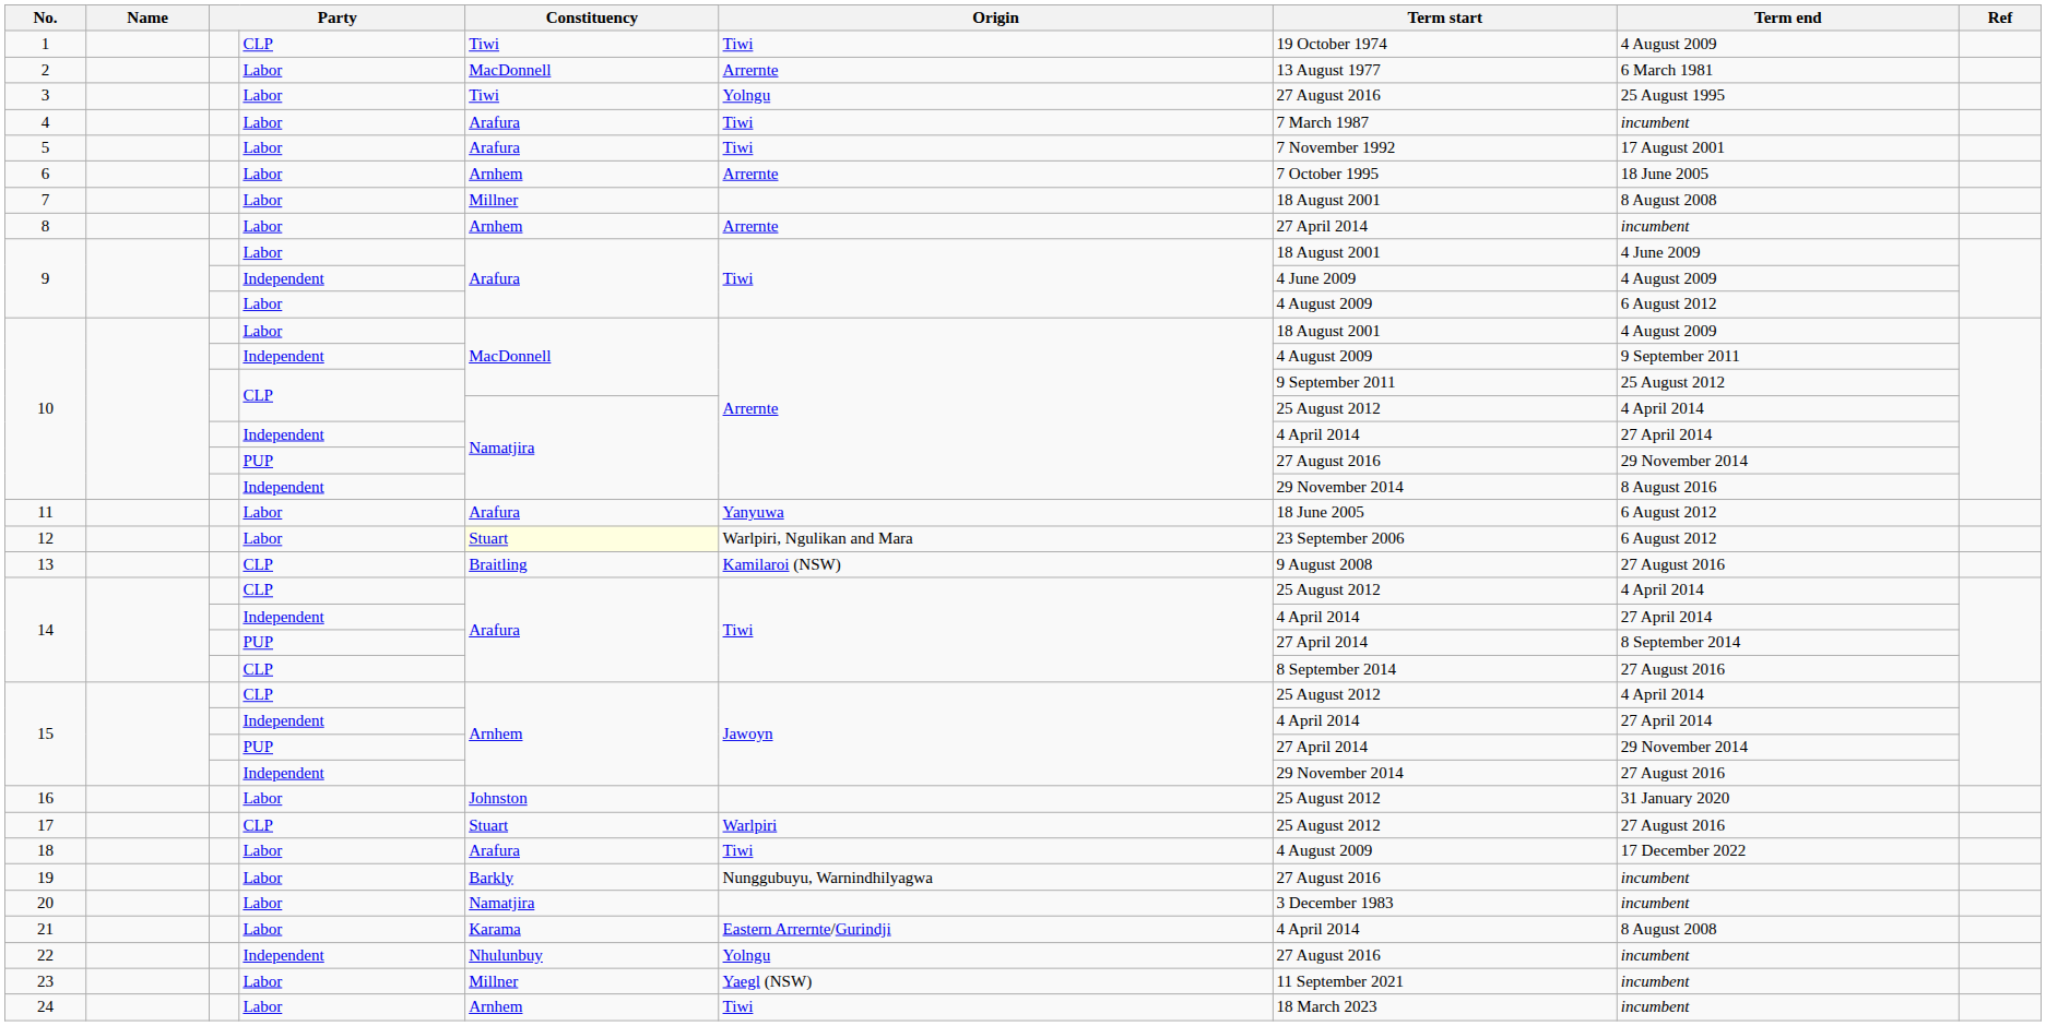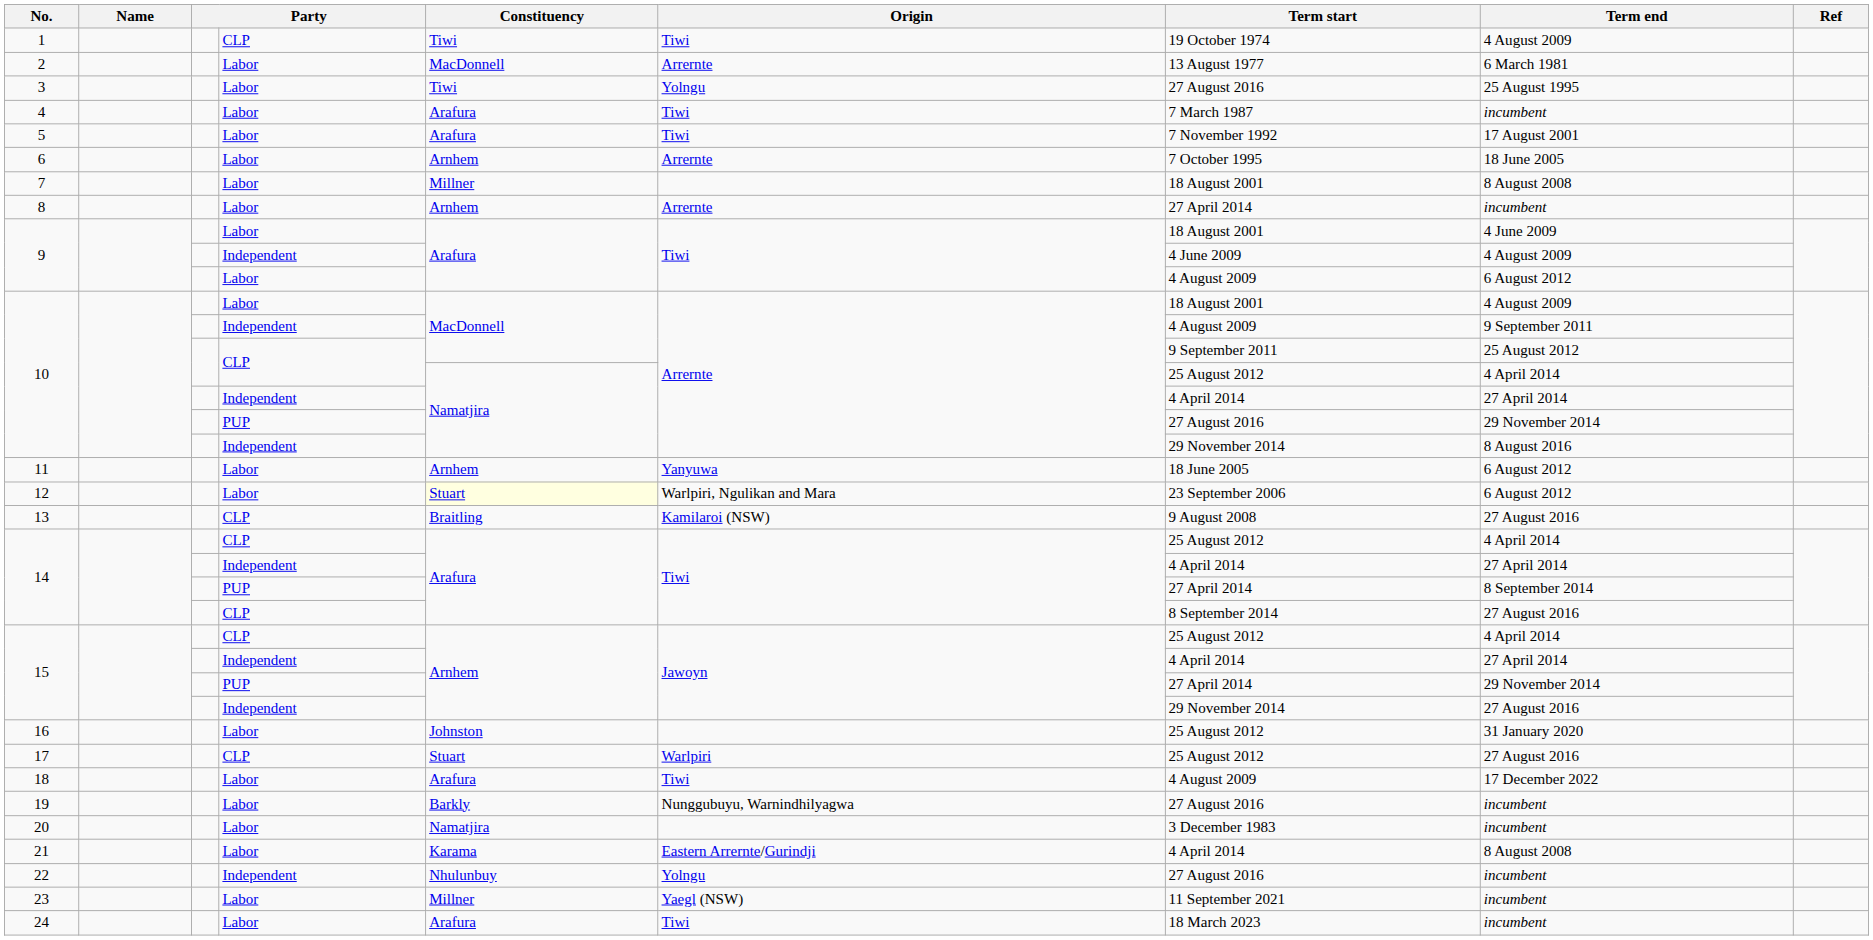 <table class="wikitable sortable" width="100%">
 <tr>
 <th>No.</th>
 <th>Name</th>
 <th colspan="2">Party</th>
 <th>Constituency</th>
 <th>Origin</th>
 <th>Term start</th>
 <th>Term end</th>
 <th class=unsortable>Ref</th>
 </tr>
 <tr>
 <td align=center>1</td>
 <td></td>
 <td> </td>
 <td><a href='#'>CLP</a></td>
 <td><a href='#'>Tiwi</a></td>
 <td><a href='#'>Tiwi</a></td>
 <td>19 October 1974</td>
 <td>4 August 2009</td>
 <td align=center></td>
 </tr>
 <tr>
 <td align=center>2</td>
 <td></td>
 <td> </td>
 <td><a href='#'>Labor</a></td>
 <td><a href='#'>MacDonnell</a></td>
 <td><a href='#'>Arrernte</a></td>
 <td>13 August 1977</td>
 <td>6 March 1981</td>
 <td></td>
 </tr>
 <tr>
 <td align=center>3</td>
 <td></td>
 <td> </td>
 <td><a href='#'>Labor</a></td>
 <td><a href='#'>Tiwi</a></td>
 <td><a href='#'>Yolngu</a></td>
 <td>27 August 2016</td>
 <td>25 August 1995</td>
 <td></td>
 </tr>
 <tr>
 <td align=center>4</td>
 <td></td>
 <td> </td>
 <td><a href='#'>Labor</a></td>
 <td><a href='#'>Arafura</a></td>
 <td><a href='#'>Tiwi</a></td>
 <td>7 March 1987</td>
 <td><em>incumbent</em></td>
 <td></td>
 </tr>
 <tr>
 <td align=center>5</td>
 <td></td>
 <td> </td>
 <td><a href='#'>Labor</a></td>
 <td><a href='#'>Arafura</a></td>
 <td><a href='#'>Tiwi</a></td>
 <td>7 November 1992</td>
 <td>17 August 2001</td>
 <td></td>
 </tr>
 <tr>
 <td align=center>6</td>
 <td></td>
 <td> </td>
 <td><a href='#'>Labor</a></td>
 <td><a href='#'>Arnhem</a></td>
 <td><a href='#'>Arrernte</a></td>
 <td>7 October 1995</td>
 <td>18 June 2005</td>
 <td></td>
 </tr>
 <tr>
 <td align=center>7</td>
 <td></td>
 <td> </td>
 <td><a href='#'>Labor</a></td>
 <td><a href='#'>Millner</a></td>
 <td></td>
 <td>18 August 2001</td>
 <td>8 August 2008</td>
 <td></td>
 </tr>
 <tr>
 <td align=center>8</td>
 <td></td>
 <td> </td>
 <td><a href='#'>Labor</a></td>
 <td><a href='#'>Arnhem</a></td>
 <td><a href='#'>Arrernte</a></td>
 <td>27 April 2014</td>
 <td><em>incumbent</em></td>
 <td></td>
 </tr>
 <tr>
 <td rowspan="3" align=center>9</td>
 <td rowspan="3"></td>
 <td> </td>
 <td><a href='#'>Labor</a></td>
 <td rowspan="3"><a href='#'>Arafura</a></td>
 <td rowspan="3"><a href='#'>Tiwi</a></td>
 <td>18 August 2001</td>
 <td>4 June 2009</td>
 <td rowspan="3" align="center"></td>
 </tr>
 <tr>
 <td> </td>
 <td><a href='#'>Independent</a></td>
 <td>4 June 2009</td>
 <td>4 August 2009</td>
 </tr>
 <tr>
 <td> </td>
 <td><a href='#'>Labor</a></td>
 <td>4 August 2009</td>
 <td>6 August 2012</td>
 </tr>
 <tr>
 <td rowspan="7" align=center>10</td>
 <td rowspan="7"></td>
 <td> </td>
 <td><a href='#'>Labor</a></td>
 <td rowspan="3"><a href='#'>MacDonnell</a></td>
 <td rowspan="7"><a href='#'>Arrernte</a></td>
 <td>18 August 2001</td>
 <td>4 August 2009</td>
 <td rowspan="7"></td>
 </tr>
 <tr>
 <td> </td>
 <td><a href='#'>Independent</a></td>
 <td>4 August 2009</td>
 <td>9 September 2011</td>
 </tr>
 <tr>
 <td rowspan="2" > </td>
 <td rowspan="2"><a href='#'>CLP</a></td>
 <td>9 September 2011</td>
 <td>25 August 2012</td>
 </tr>
 <tr>
 <td rowspan="4"><a href='#'>Namatjira</a></td>
 <td>25 August 2012</td>
 <td>4 April 2014</td>
 </tr>
 <tr>
 <td> </td>
 <td><a href='#'>Independent</a></td>
 <td>4 April 2014</td>
 <td>27 April 2014</td>
 </tr>
 <tr>
 <td> </td>
 <td><a href='#'>PUP</a></td>
 <td>27 August 2016</td>
 <td>29 November 2014</td>
 </tr>
 <tr>
 <td> </td>
 <td><a href='#'>Independent</a></td>
 <td>29 November 2014</td>
 <td>8 August 2016</td>
 </tr>
 <tr>
 <td align=center>11</td>
 <td></td>
 <td> </td>
 <td><a href='#'>Labor</a></td>
-<td><a href='#'>Arafura</a></td>
+<td><a href='#'>Arnhem</a></td>
 <td><a href='#'>Yanyuwa</a></td>
 <td>18 June 2005</td>
 <td>6 August 2012</td>
 <td align=center></td>
 </tr>
 <tr>
 <td align=center>12</td>
 <td></td>
 <td> </td>
 <td><a href='#'>Labor</a></td>
 <td style="background: lightyellow;"><a href='#'>Stuart</a></td>
 <td>Warlpiri, Ngulikan and Mara</td>
 <td>23 September 2006</td>
 <td>6 August 2012</td>
 <td></td>
 </tr>
 <tr>
 <td align=center>13</td>
 <td></td>
 <td> </td>
 <td><a href='#'>CLP</a></td>
 <td><a href='#'>Braitling</a></td>
 <td><a href='#'>Kamilaroi</a> (NSW)</td>
 <td>9 August 2008</td>
 <td>27 August 2016</td>
 <td></td>
 </tr>
 <tr>
 <td rowspan="4" align=center>14</td>
 <td rowspan="4"></td>
 <td> </td>
 <td><a href='#'>CLP</a></td>
 <td rowspan="4"><a href='#'>Arafura</a></td>
 <td rowspan="4"><a href='#'>Tiwi</a></td>
 <td>25 August 2012</td>
 <td>4 April 2014</td>
 <td rowspan="4"></td>
 </tr>
 <tr>
 <td> </td>
 <td><a href='#'>Independent</a></td>
 <td>4 April 2014</td>
 <td>27 April 2014</td>
 </tr>
 <tr>
 <td> </td>
 <td><a href='#'>PUP</a></td>
 <td>27 April 2014</td>
 <td>8 September 2014</td>
 </tr>
 <tr>
 <td> </td>
 <td><a href='#'>CLP</a></td>
 <td>8 September 2014</td>
 <td>27 August 2016</td>
 </tr>
 <tr>
 <td rowspan="4" align=center>15</td>
 <td rowspan="4"></td>
 <td> </td>
 <td><a href='#'>CLP</a></td>
 <td rowspan="4"><a href='#'>Arnhem</a></td>
 <td rowspan="4"><a href='#'>Jawoyn</a></td>
 <td>25 August 2012</td>
 <td>4 April 2014</td>
 <td rowspan="4"></td>
 </tr>
 <tr>
 <td> </td>
 <td><a href='#'>Independent</a></td>
 <td>4 April 2014</td>
 <td>27 April 2014</td>
 </tr>
 <tr>
 <td> </td>
 <td><a href='#'>PUP</a></td>
 <td>27 April 2014</td>
 <td>29 November 2014</td>
 </tr>
 <tr>
 <td> </td>
 <td><a href='#'>Independent</a></td>
 <td>29 November 2014</td>
 <td>27 August 2016</td>
 </tr>
 <tr>
 <td align=center>16</td>
 <td></td>
 <td> </td>
 <td><a href='#'>Labor</a></td>
 <td><a href='#'>Johnston</a></td>
 <td></td>
 <td>25 August 2012</td>
 <td>31 January 2020</td>
 <td></td>
 </tr>
 <tr>
 <td align=center>17</td>
 <td></td>
 <td> </td>
 <td><a href='#'>CLP</a></td>
 <td><a href='#'>Stuart</a></td>
 <td><a href='#'>Warlpiri</a></td>
 <td>25 August 2012</td>
 <td>27 August 2016</td>
 <td></td>
 </tr>
 <tr>
 <td align=center>18</td>
 <td></td>
 <td> </td>
 <td><a href='#'>Labor</a></td>
 <td><a href='#'>Arafura</a></td>
 <td><a href='#'>Tiwi</a></td>
 <td>4 August 2009</td>
 <td>17 December 2022</td>
 <td></td>
 </tr>
 <tr>
 <td align=center>19</td>
 <td></td>
 <td> </td>
 <td><a href='#'>Labor</a></td>
 <td><a href='#'>Barkly</a></td>
 <td>Nunggubuyu, Warnindhilyagwa</td>
 <td>27 August 2016</td>
 <td><em>incumbent</em></td>
 <td></td>
 </tr>
 <tr>
 <td align=center>20</td>
 <td></td>
 <td> </td>
 <td><a href='#'>Labor</a></td>
 <td><a href='#'>Namatjira</a></td>
 <td></td>
 <td>3 December 1983</td>
 <td><em>incumbent</em></td>
 <td></td>
 </tr>
 <tr>
 <td align=center>21</td>
 <td></td>
 <td> </td>
 <td><a href='#'>Labor</a></td>
 <td><a href='#'>Karama</a></td>
 <td><a href='#'>Eastern Arrernte</a>/<a href='#'>Gurindji</a></td>
 <td>4 April 2014</td>
 <td>8 August 2008</td>
 <td></td>
 </tr>
 <tr>
 <td align=center>22</td>
 <td></td>
 <td> </td>
 <td><a href='#'>Independent</a></td>
 <td><a href='#'>Nhulunbuy</a></td>
 <td><a href='#'>Yolngu</a></td>
 <td>27 August 2016</td>
 <td><em>incumbent</em></td>
 <td></td>
 </tr>
 <tr>
 <td align=center>23</td>
 <td></td>
 <td> </td>
 <td><a href='#'>Labor</a></td>
 <td><a href='#'>Millner</a></td>
 <td><a href='#'>Yaegl</a> (NSW)</td>
 <td>11 September 2021</td>
 <td><em>incumbent</em></td>
 <td></td>
 </tr>
 <tr>
 <td align=center>24</td>
 <td></td>
 <td> </td>
 <td><a href='#'>Labor</a></td>
-<td><a href='#'>Arnhem</a></td>
+<td><a href='#'>Arafura</a></td>
 <td><a href='#'>Tiwi</a></td>
 <td>18 March 2023</td>
 <td><em>incumbent</em></td>
 <td></td>
 </tr>
 </table>
